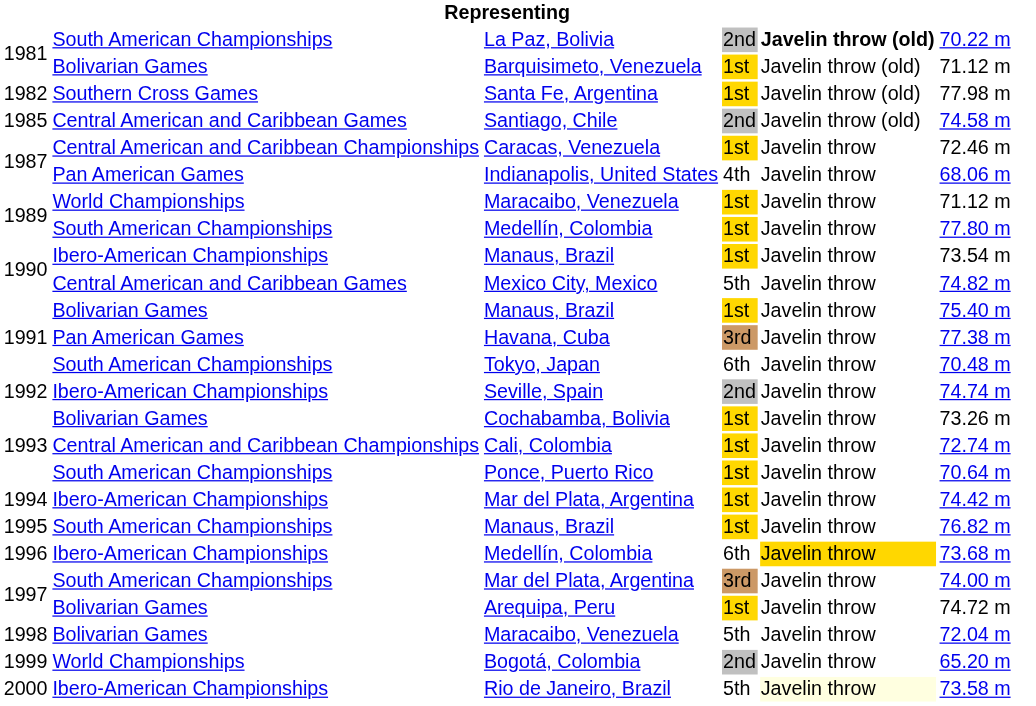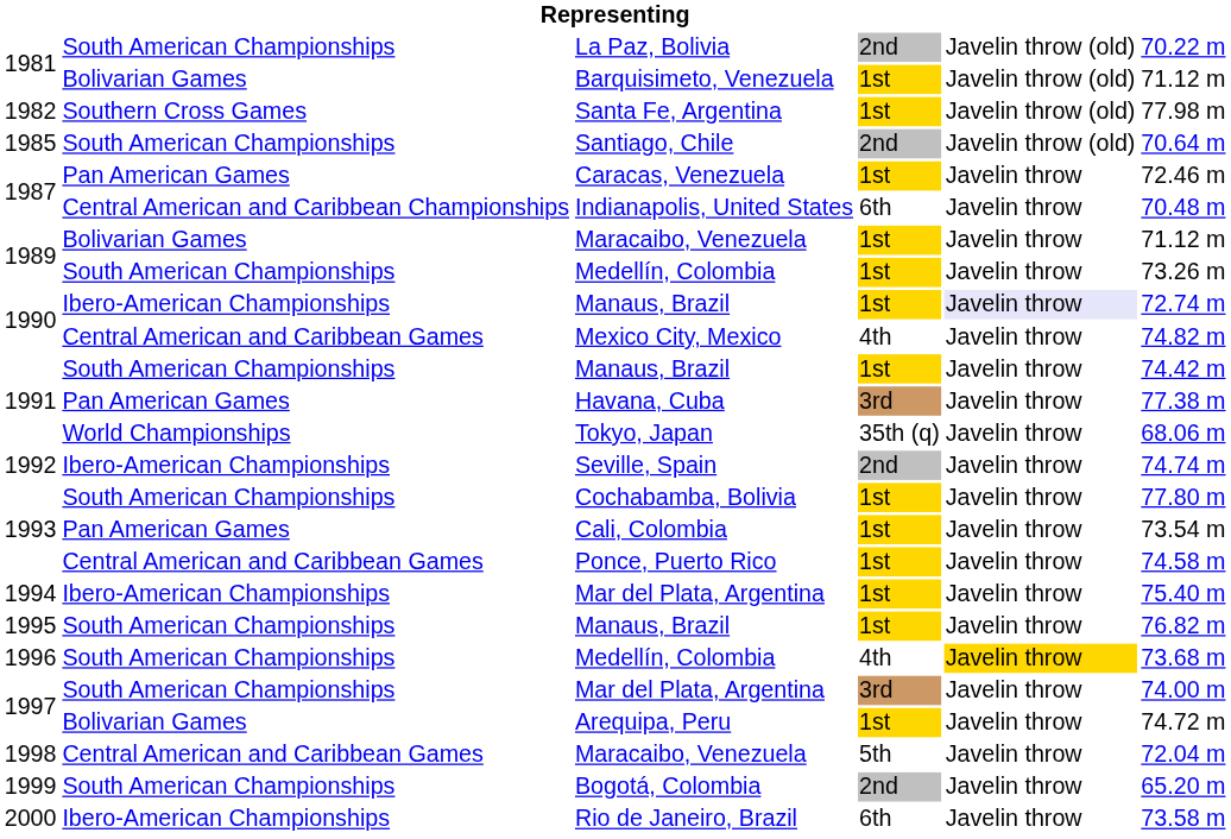 <table>
 <tr>
 <th colspan="6">Representing </th>
 </tr>
 <tr>
 <td rowspan=2>1981</td>
 <td><a href='#'>South American Championships</a></td>
 <td><a href='#'>La Paz, Bolivia</a></td>
 <td bgcolor=silver>2nd</td>
-<td><strong>Javelin throw (old)</strong></td>
+<td>Javelin throw (old)</td>
 <td><a href='#'>70.22 m</a></td>
 </tr>
 <tr>
 <td><a href='#'>Bolivarian Games</a></td>
 <td><a href='#'>Barquisimeto, Venezuela</a></td>
 <td bgcolor=gold>1st</td>
 <td>Javelin throw (old)</td>
 <td>71.12 m</td>
 </tr>
 <tr>
 <td>1982</td>
 <td><a href='#'>Southern Cross Games</a></td>
 <td><a href='#'>Santa Fe, Argentina</a></td>
 <td bgcolor=gold>1st</td>
 <td>Javelin throw (old)</td>
 <td>77.98 m</td>
 </tr>
 <tr>
 <td>1985</td>
-<td><a href='#'>Central American and Caribbean Games</a></td>
+<td><a href='#'>South American Championships</a></td>
 <td><a href='#'>Santiago, Chile</a></td>
 <td bgcolor=silver>2nd</td>
 <td>Javelin throw (old)</td>
-<td><a href='#'>74.58 m</a></td>
+<td><a href='#'>70.64 m</a></td>
 </tr>
 <tr>
 <td rowspan=2>1987</td>
-<td><a href='#'>Central American and Caribbean Championships</a></td>
+<td><a href='#'>Pan American Games</a></td>
 <td><a href='#'>Caracas, Venezuela</a></td>
 <td bgcolor=gold>1st</td>
 <td>Javelin throw</td>
 <td>72.46 m</td>
 </tr>
 <tr>
-<td><a href='#'>Pan American Games</a></td>
+<td><a href='#'>Central American and Caribbean Championships</a></td>
 <td><a href='#'>Indianapolis, United States</a></td>
-<td>4th</td>
+<td>6th</td>
 <td>Javelin throw</td>
-<td><a href='#'>68.06 m</a></td>
+<td><a href='#'>70.48 m</a></td>
 </tr>
 <tr>
 <td rowspan=2>1989</td>
-<td><a href='#'>World Championships</a></td>
+<td><a href='#'>Bolivarian Games</a></td>
 <td><a href='#'>Maracaibo, Venezuela</a></td>
 <td bgcolor=gold>1st</td>
 <td>Javelin throw</td>
 <td>71.12 m</td>
 </tr>
 <tr>
 <td><a href='#'>South American Championships</a></td>
 <td><a href='#'>Medellín, Colombia</a></td>
 <td bgcolor=gold>1st</td>
 <td>Javelin throw</td>
-<td><a href='#'>77.80 m</a></td>
+<td>73.26 m</td>
 </tr>
 <tr>
 <td rowspan=2>1990</td>
 <td><a href='#'>Ibero-American Championships</a></td>
 <td><a href='#'>Manaus, Brazil</a></td>
 <td bgcolor=gold>1st</td>
-<td>Javelin throw</td>
-<td>73.54 m</td>
+<td style="background: lavender;">Javelin throw</td>
+<td><a href='#'>72.74 m</a></td>
 </tr>
 <tr>
 <td><a href='#'>Central American and Caribbean Games</a></td>
 <td><a href='#'>Mexico City, Mexico</a></td>
-<td>5th</td>
+<td>4th</td>
 <td>Javelin throw</td>
 <td><a href='#'>74.82 m</a></td>
 </tr>
 <tr>
 <td rowspan=3>1991</td>
-<td><a href='#'>Bolivarian Games</a></td>
+<td><a href='#'>South American Championships</a></td>
 <td><a href='#'>Manaus, Brazil</a></td>
 <td bgcolor=gold>1st</td>
 <td>Javelin throw</td>
-<td><a href='#'>75.40 m</a></td>
+<td><a href='#'>74.42 m</a></td>
 </tr>
 <tr>
 <td><a href='#'>Pan American Games</a></td>
 <td><a href='#'>Havana, Cuba</a></td>
 <td bgcolor=cc9966>3rd</td>
 <td>Javelin throw</td>
 <td><a href='#'>77.38 m</a></td>
 </tr>
 <tr>
-<td><a href='#'>South American Championships</a></td>
+<td><a href='#'>World Championships</a></td>
 <td><a href='#'>Tokyo, Japan</a></td>
-<td>6th</td>
+<td>35th (q)</td>
 <td>Javelin throw</td>
-<td><a href='#'>70.48 m</a></td>
+<td><a href='#'>68.06 m</a></td>
 </tr>
 <tr>
 <td>1992</td>
 <td><a href='#'>Ibero-American Championships</a></td>
 <td><a href='#'>Seville, Spain</a></td>
 <td bgcolor=silver>2nd</td>
 <td>Javelin throw</td>
 <td><a href='#'>74.74 m</a></td>
 </tr>
 <tr>
 <td rowspan=3>1993</td>
-<td><a href='#'>Bolivarian Games</a></td>
+<td><a href='#'>South American Championships</a></td>
 <td><a href='#'>Cochabamba, Bolivia</a></td>
 <td bgcolor=gold>1st</td>
 <td>Javelin throw</td>
-<td>73.26 m</td>
+<td><a href='#'>77.80 m</a></td>
 </tr>
 <tr>
-<td><a href='#'>Central American and Caribbean Championships</a></td>
+<td><a href='#'>Pan American Games</a></td>
 <td><a href='#'>Cali, Colombia</a></td>
 <td bgcolor=gold>1st</td>
 <td>Javelin throw</td>
-<td><a href='#'>72.74 m</a></td>
+<td>73.54 m</td>
 </tr>
 <tr>
-<td><a href='#'>South American Championships</a></td>
+<td><a href='#'>Central American and Caribbean Games</a></td>
 <td><a href='#'>Ponce, Puerto Rico</a></td>
 <td bgcolor=gold>1st</td>
 <td>Javelin throw</td>
-<td><a href='#'>70.64 m</a></td>
+<td><a href='#'>74.58 m</a></td>
 </tr>
 <tr>
 <td>1994</td>
 <td><a href='#'>Ibero-American Championships</a></td>
 <td><a href='#'>Mar del Plata, Argentina</a></td>
 <td bgcolor=gold>1st</td>
 <td>Javelin throw</td>
-<td><a href='#'>74.42 m</a></td>
+<td><a href='#'>75.40 m</a></td>
 </tr>
 <tr>
 <td>1995</td>
 <td><a href='#'>South American Championships</a></td>
 <td><a href='#'>Manaus, Brazil</a></td>
 <td bgcolor=gold>1st</td>
 <td>Javelin throw</td>
 <td><a href='#'>76.82 m</a></td>
 </tr>
 <tr>
 <td>1996</td>
-<td><a href='#'>Ibero-American Championships</a></td>
+<td><a href='#'>South American Championships</a></td>
 <td><a href='#'>Medellín, Colombia</a></td>
-<td>6th</td>
+<td>4th</td>
 <td style="background: gold;">Javelin throw</td>
 <td><a href='#'>73.68 m</a></td>
 </tr>
 <tr>
 <td rowspan=2>1997</td>
 <td><a href='#'>South American Championships</a></td>
 <td><a href='#'>Mar del Plata, Argentina</a></td>
 <td bgcolor=cc9966>3rd</td>
 <td>Javelin throw</td>
 <td><a href='#'>74.00 m</a></td>
 </tr>
 <tr>
 <td><a href='#'>Bolivarian Games</a></td>
 <td><a href='#'>Arequipa, Peru</a></td>
 <td bgcolor=gold>1st</td>
 <td>Javelin throw</td>
 <td>74.72 m</td>
 </tr>
 <tr>
 <td>1998</td>
-<td><a href='#'>Bolivarian Games</a></td>
+<td><a href='#'>Central American and Caribbean Games</a></td>
 <td><a href='#'>Maracaibo, Venezuela</a></td>
 <td>5th</td>
 <td>Javelin throw</td>
 <td><a href='#'>72.04 m</a></td>
 </tr>
 <tr>
 <td>1999</td>
-<td><a href='#'>World Championships</a></td>
+<td><a href='#'>South American Championships</a></td>
 <td><a href='#'>Bogotá, Colombia</a></td>
 <td bgcolor=silver>2nd</td>
 <td>Javelin throw</td>
 <td><a href='#'>65.20 m</a></td>
 </tr>
 <tr>
 <td>2000</td>
 <td><a href='#'>Ibero-American Championships</a></td>
 <td><a href='#'>Rio de Janeiro, Brazil</a></td>
-<td>5th</td>
-<td style="background: lightyellow;">Javelin throw</td>
+<td>6th</td>
+<td>Javelin throw</td>
 <td><a href='#'>73.58 m</a></td>
 </tr>
 </table>
